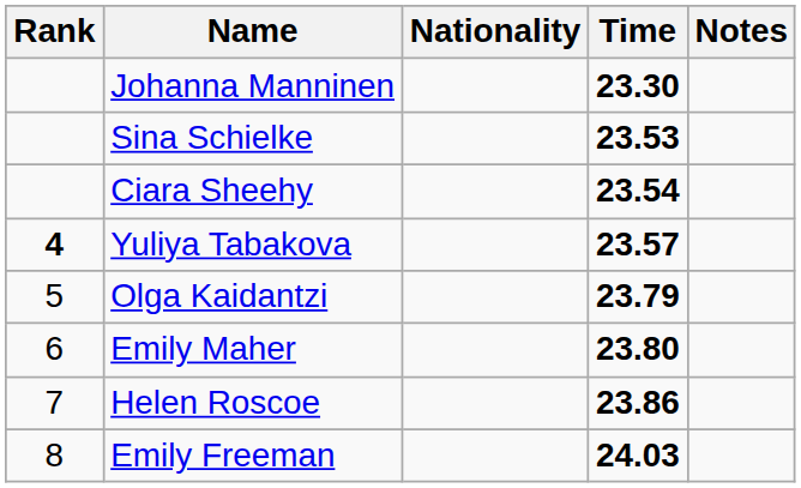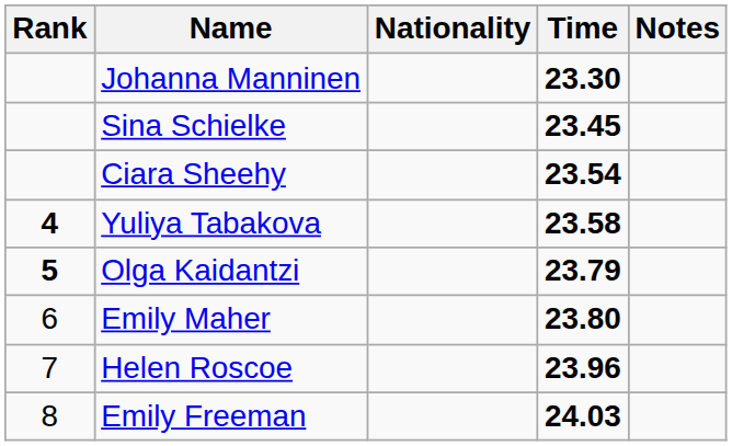 <table class="wikitable sortable" style="text-align:center">
 <tr>
 <th>Rank</th>
 <th>Name</th>
 <th>Nationality</th>
 <th>Time</th>
 <th>Notes</th>
 </tr>
 <tr>
 <td></td>
 <td align=left><a href='#'>Johanna Manninen</a></td>
 <td align=left></td>
 <td><strong>23.30</strong></td>
 <td></td>
 </tr>
 <tr>
 <td></td>
 <td align=left><a href='#'>Sina Schielke</a></td>
 <td align=left></td>
-<td><strong>23.53</strong></td>
+<td><strong>23.45</strong></td>
 <td></td>
 </tr>
 <tr>
 <td></td>
 <td align=left><a href='#'>Ciara Sheehy</a></td>
 <td align=left></td>
 <td><strong>23.54</strong></td>
 <td></td>
 </tr>
 <tr>
 <td><strong>4</strong></td>
 <td align=left><a href='#'>Yuliya Tabakova</a></td>
 <td align=left></td>
-<td><strong>23.57</strong></td>
+<td><strong>23.58</strong></td>
 <td></td>
 </tr>
 <tr>
-<td>5</td>
+<td><strong>5</strong></td>
 <td align=left><a href='#'>Olga Kaidantzi</a></td>
 <td align=left></td>
 <td><strong>23.79</strong></td>
 <td></td>
 </tr>
 <tr>
 <td>6</td>
 <td align=left><a href='#'>Emily Maher</a></td>
 <td align=left></td>
 <td><strong>23.80</strong></td>
 <td></td>
 </tr>
 <tr>
 <td>7</td>
 <td align=left><a href='#'>Helen Roscoe</a></td>
 <td align=left></td>
-<td><strong>23.86</strong></td>
+<td><strong>23.96</strong></td>
 <td></td>
 </tr>
 <tr>
 <td>8</td>
 <td align=left><a href='#'>Emily Freeman</a></td>
 <td align=left></td>
 <td><strong>24.03</strong></td>
 <td></td>
 </tr>
 </table>
